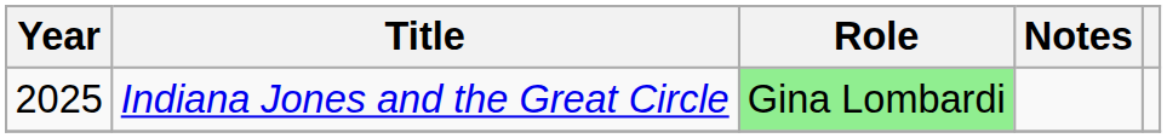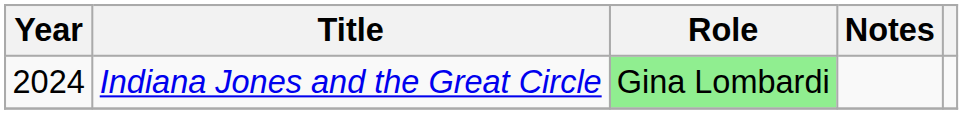 <table class="wikitable">
 <tr>
 <th>Year</th>
 <th>Title</th>
 <th>Role</th>
 <th class="unsortable">Notes</th>
 <th class="unsortable"></th>
 </tr>
 <tr>
-<td>2025</td>
+<td>2024</td>
 <td><em><a href='#'>Indiana Jones and the Great Circle</a></em></td>
 <td style="background: lightgreen;">Gina Lombardi</td>
 <td></td>
 <td></td>
 </tr>
 <tr>
 </tr>
 </table>
